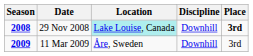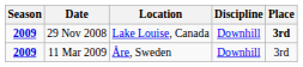 <table class="wikitable" style="text-align:center; font-size:95%;">
 <tr>
 <th>Season</th>
 <th>Date</th>
 <th>Location</th>
 <th>Discipline</th>
 <th>Place</th>
 </tr>
 <tr>
-<td><strong><a href='#'>2008</a></strong></td>
+<td><strong><a href='#'>2009</a></strong></td>
 <td align=right>29 Nov 2008</td>
-<td align=left style="background: paleturquoise;"> <a href='#'>Lake Louise</a>, Canada</td>
+<td align=left> <a href='#'>Lake Louise</a>, Canada</td>
 <td><a href='#'>Downhill</a></td>
 <td><strong>3rd</strong></td>
 </tr>
 <tr>
 <td rowspan=2><strong><a href='#'>2009</a></strong></td>
 <td align=right>11 Mar 2009</td>
 <td align=left> <a href='#'>Åre</a>, Sweden</td>
 <td><a href='#'>Downhill</a></td>
 <td>3rd</td>
 </tr>
 </table>
